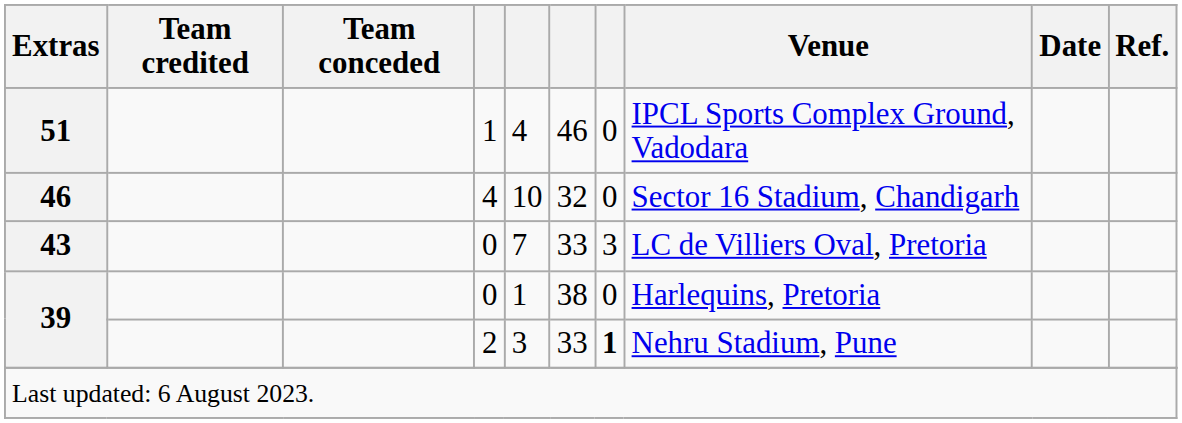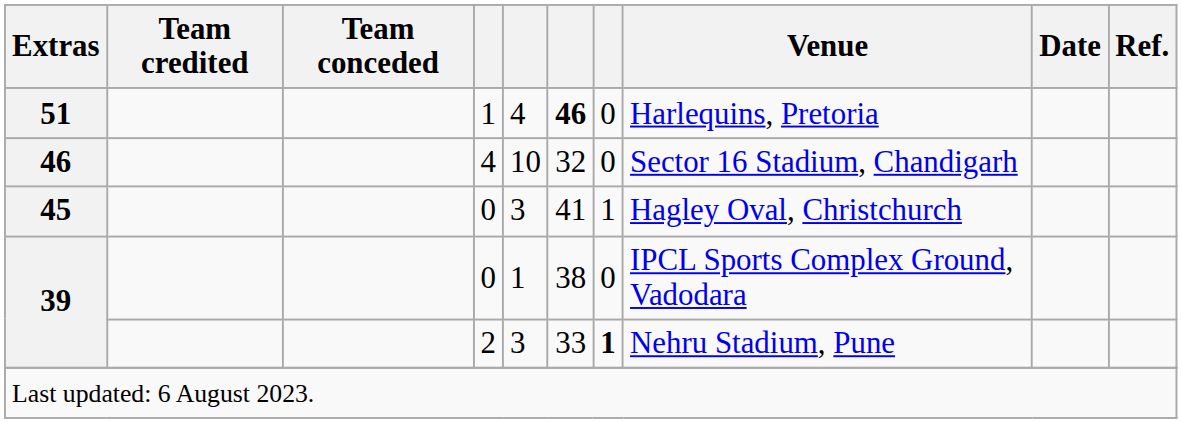 <table class="wikitable sortable">
 <tr>
 <th>Extras</th>
 <th>Team credited</th>
 <th>Team conceded</th>
 <th><a href='#'></a></th>
 <th><a href='#'></a></th>
 <th><a href='#'></a></th>
 <th><a href='#'></a></th>
 <th class="unsortable">Venue</th>
 <th>Date</th>
 <th class="unsortable">Ref.</th>
 </tr>
 <tr>
 <th>51</th>
 <td></td>
 <td></td>
 <td>1</td>
 <td>4</td>
-<td>46</td>
+<td><strong>46</strong></td>
 <td>0</td>
-<td><a href='#'>IPCL Sports Complex Ground</a>, <a href='#'>Vadodara</a></td>
+<td><a href='#'>Harlequins</a>, <a href='#'>Pretoria</a></td>
 <td></td>
 <td></td>
 </tr>
 <tr>
 <th>46</th>
 <td></td>
 <td></td>
 <td>4</td>
 <td>10</td>
 <td>32</td>
 <td>0</td>
 <td><a href='#'>Sector 16 Stadium</a>, <a href='#'>Chandigarh</a></td>
 <td></td>
 <td></td>
 </tr>
 <tr>
-<th>43</th>
+<th>45</th>
 <td></td>
 <td></td>
 <td>0</td>
-<td>7</td>
-<td>33</td>
 <td>3</td>
-<td><a href='#'>LC de Villiers Oval</a>, <a href='#'>Pretoria</a></td>
+<td>41</td>
+<td>1</td>
+<td><a href='#'>Hagley Oval</a>, <a href='#'>Christchurch</a></td>
 <td></td>
 <td></td>
 </tr>
 <tr>
 <th rowspan=2>39</th>
 <td></td>
 <td></td>
 <td>0</td>
 <td>1</td>
 <td>38</td>
 <td>0</td>
-<td><a href='#'>Harlequins</a>, <a href='#'>Pretoria</a></td>
+<td><a href='#'>IPCL Sports Complex Ground</a>, <a href='#'>Vadodara</a></td>
 <td></td>
 <td></td>
 </tr>
 <tr>
 <td></td>
 <td></td>
 <td>2</td>
 <td>3</td>
 <td>33</td>
 <td><strong>1</strong></td>
 <td><a href='#'>Nehru Stadium</a>, <a href='#'>Pune</a></td>
 <td></td>
 <td></td>
 </tr>
 <tr>
 </tr>
 <tr class="sortbottom">
 <td colspan=10><small>Last updated: 6 August 2023.</small></td>
 </tr>
 </table>
